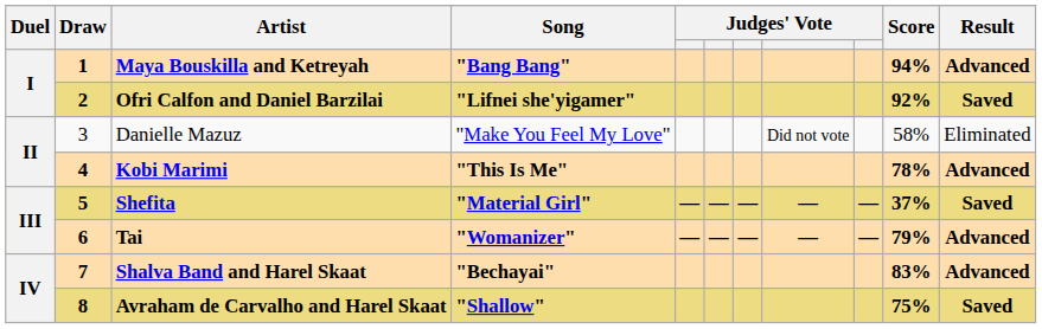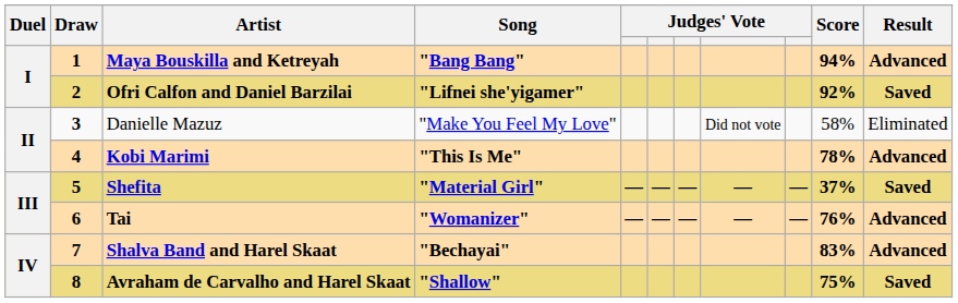 <table class="sortable wikitable" style="margin: 1em auto 1em auto; text-align:center; font-size:90%; line-height:18px;">
 <tr>
 </tr>
 <tr>
 <th rowspan="2" class="unsortable">Duel</th>
 <th rowspan="2">Draw</th>
 <th rowspan="2">Artist</th>
 <th rowspan="2">Song</th>
 <th colspan="5" class="unsortable">Judges' Vote</th>
 <th rowspan="2">Score</th>
 <th rowspan="2">Result</th>
 </tr>
 <tr>
 <th class="unsortable"></th>
 <th class="unsortable"></th>
 <th class="unsortable"></th>
 <th class="unsortable"></th>
 <th class="unsortable"></th>
 </tr>
 <tr style="font-weight:bold; background:navajowhite;">
 <th rowspan=2>I</th>
 <td>1</td>
 <td align="left"><a href='#'>Maya Bouskilla</a> and Ketreyah</td>
 <td align="left">"<a href='#'>Bang Bang</a>"</td>
 <td></td>
 <td></td>
 <td></td>
 <td></td>
 <td></td>
 <td>94%</td>
 <td>Advanced</td>
 </tr>
 <tr style="font-weight:bold; background:#eedc82;">
 <td>2</td>
 <td align="left">Ofri Calfon and Daniel Barzilai</td>
 <td align="left">"Lifnei she'yigamer"</td>
 <td></td>
 <td></td>
 <td></td>
 <td></td>
 <td></td>
 <td>92%</td>
 <td>Saved</td>
 </tr>
 <tr>
 <th rowspan=2>II</th>
-<td>3</td>
+<td><strong>3</strong></td>
 <td align="left">Danielle Mazuz</td>
 <td align="left">"<a href='#'>Make You Feel My Love</a>"</td>
 <td></td>
 <td></td>
 <td></td>
 <td><small>Did not vote</small></td>
 <td></td>
 <td>58%</td>
 <td>Eliminated</td>
 </tr>
 <tr style="font-weight:bold; background:navajowhite;">
 <td>4</td>
 <td align="left"><a href='#'>Kobi Marimi</a></td>
 <td align="left">"This Is Me"</td>
 <td></td>
 <td></td>
 <td></td>
 <td></td>
 <td></td>
 <td>78%</td>
 <td>Advanced</td>
 </tr>
 <tr style="font-weight:bold; background:#eedc82;">
 <th rowspan=2>III</th>
 <td>5</td>
 <td align="left"><a href='#'>Shefita</a></td>
 <td align="left">"<a href='#'>Material Girl</a>"</td>
 <td>—</td>
 <td>—</td>
 <td>—</td>
 <td>—</td>
 <td>—</td>
 <td>37%</td>
 <td>Saved</td>
 </tr>
 <tr style="font-weight:bold; background:navajowhite;">
 <td>6</td>
 <td align="left">Tai</td>
 <td align="left">"<a href='#'>Womanizer</a>"</td>
 <td>—</td>
 <td>—</td>
 <td>—</td>
 <td>—</td>
 <td>—</td>
-<td>79%</td>
+<td>76%</td>
 <td>Advanced</td>
 </tr>
 <tr style="font-weight:bold; background:navajowhite;">
 <th rowspan=2>IV</th>
 <td>7</td>
 <td align="left"><a href='#'>Shalva Band</a> and Harel Skaat</td>
 <td align="left">"Bechayai"</td>
 <td></td>
 <td></td>
 <td></td>
 <td></td>
 <td></td>
 <td>83%</td>
 <td>Advanced</td>
 </tr>
 <tr style="font-weight:bold; background:#eedc82;">
 <td>8</td>
 <td align="left">Avraham de Carvalho and Harel Skaat</td>
 <td align="left">"<a href='#'>Shallow</a>"</td>
 <td></td>
 <td></td>
 <td></td>
 <td></td>
 <td></td>
 <td>75%</td>
 <td>Saved</td>
 </tr>
 </table>
